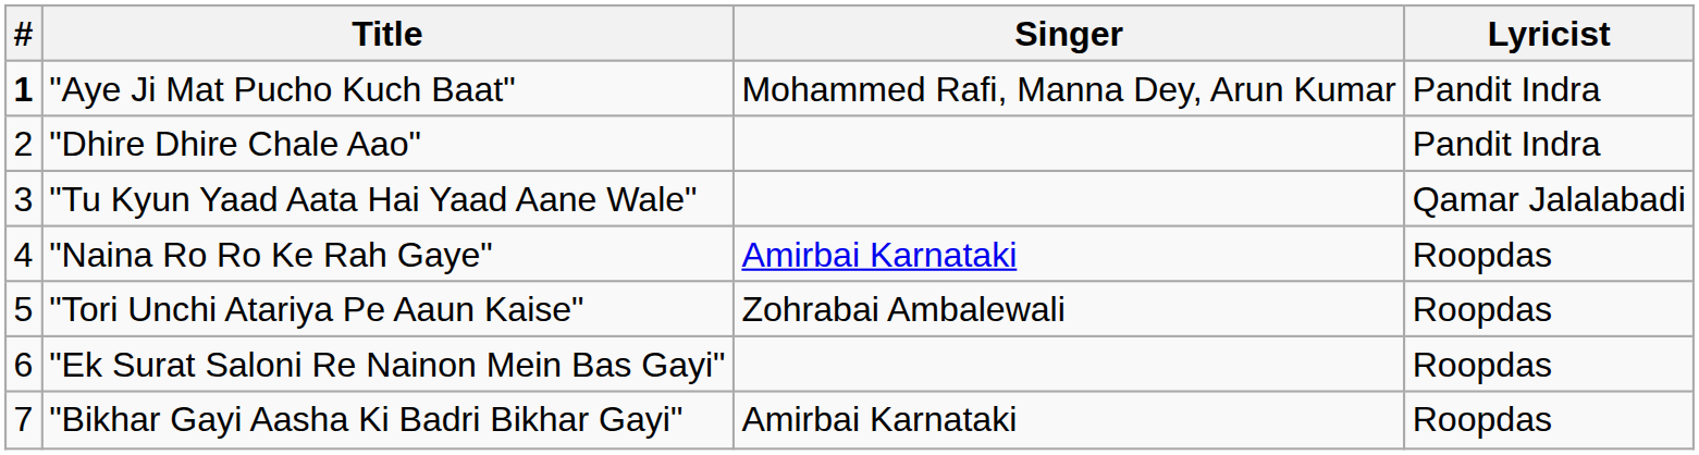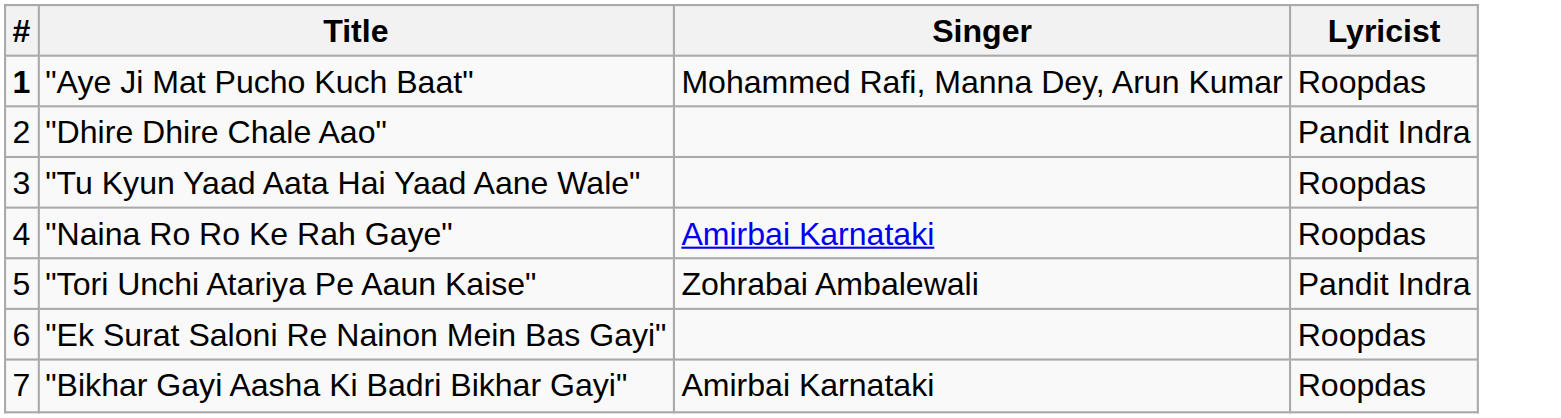 <table class="wikitable" style="font-size:95%;">
 <tr>
 <th>#</th>
 <th>Title</th>
 <th>Singer</th>
 <th>Lyricist</th>
 </tr>
 <tr>
 <td><strong>1</strong></td>
 <td>"Aye Ji Mat Pucho Kuch Baat"</td>
 <td>Mohammed Rafi, Manna Dey, Arun Kumar</td>
-<td>Pandit Indra</td>
+<td>Roopdas</td>
 </tr>
 <tr>
 <td>2</td>
 <td>"Dhire Dhire Chale Aao"</td>
 <td></td>
 <td>Pandit Indra</td>
 </tr>
 <tr>
 <td>3</td>
 <td>"Tu Kyun Yaad Aata Hai Yaad Aane Wale"</td>
 <td></td>
-<td>Qamar Jalalabadi</td>
+<td>Roopdas</td>
 </tr>
 <tr>
 <td>4</td>
 <td>"Naina Ro Ro Ke Rah Gaye"</td>
 <td><a href='#'>Amirbai Karnataki</a></td>
 <td>Roopdas</td>
 </tr>
 <tr>
 <td>5</td>
 <td>"Tori Unchi Atariya Pe Aaun Kaise"</td>
 <td>Zohrabai Ambalewali</td>
-<td>Roopdas</td>
+<td>Pandit Indra</td>
 </tr>
 <tr>
 <td>6</td>
 <td>"Ek Surat Saloni Re Nainon Mein Bas Gayi"</td>
 <td></td>
 <td>Roopdas</td>
 </tr>
 <tr>
 <td>7</td>
 <td>"Bikhar Gayi Aasha Ki Badri Bikhar Gayi"</td>
 <td>Amirbai Karnataki</td>
 <td>Roopdas</td>
 </tr>
 </table>
